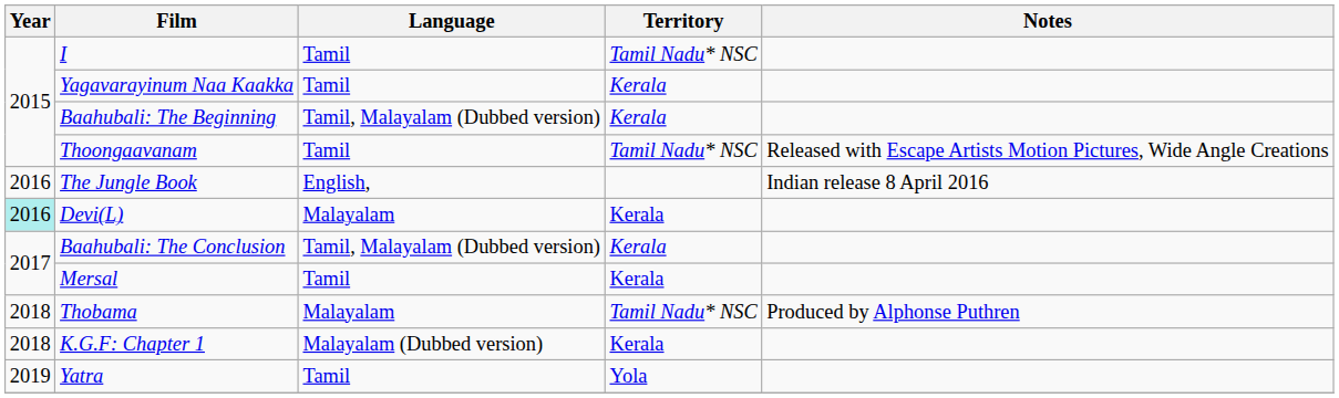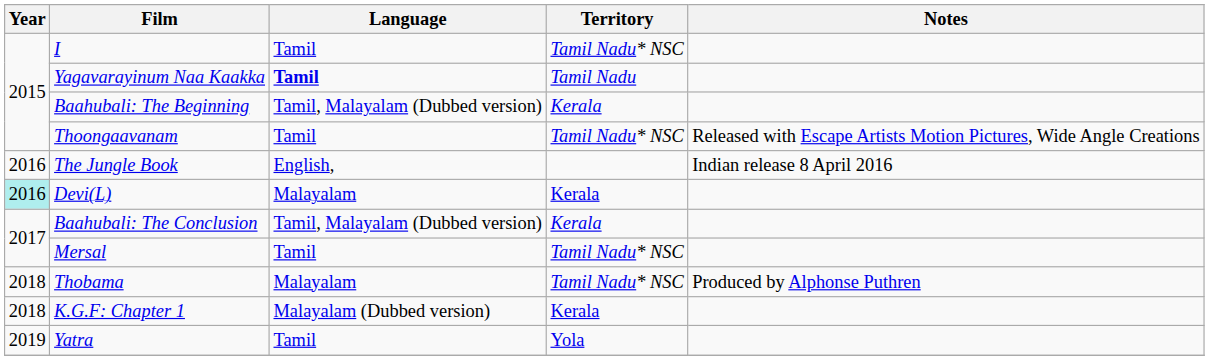 <table class="wikitable sortable">
 <tr style="background:#ccc;">
 <th>Year</th>
 <th>Film</th>
 <th>Language</th>
 <th>Territory</th>
 <th>Notes</th>
 </tr>
 <tr>
 <td rowspan ="4">2015</td>
 <td><em><a href='#'>I</a></em></td>
 <td><a href='#'>Tamil</a></td>
 <td><em><a href='#'>Tamil Nadu</a>* NSC</em></td>
 <td></td>
 </tr>
 <tr>
 <td><em><a href='#'>Yagavarayinum Naa Kaakka</a></em></td>
-<td><a href='#'>Tamil</a></td>
-<td><em><a href='#'>Kerala</a></em></td>
+<td><strong><a href='#'>Tamil</a></strong></td>
+<td><em><a href='#'>Tamil Nadu</a></em></td>
 <td></td>
 </tr>
 <tr>
 <td><em><a href='#'>Baahubali: The Beginning</a></em></td>
 <td><a href='#'>Tamil</a>, <a href='#'>Malayalam</a> (Dubbed version)</td>
 <td><em><a href='#'>Kerala</a></em></td>
 <td></td>
 </tr>
 <tr>
 <td><em><a href='#'>Thoongaavanam</a></em></td>
 <td><a href='#'>Tamil</a></td>
 <td><em><a href='#'>Tamil Nadu</a>* NSC</em></td>
 <td>Released with <a href='#'>Escape Artists Motion Pictures</a>, Wide Angle Creations</td>
 </tr>
 <tr>
 <td>2016</td>
 <td><em><a href='#'>The Jungle Book</a></em></td>
 <td><a href='#'>English</a>,</td>
 <td></td>
 <td>Indian release 8 April 2016</td>
 </tr>
 <tr>
 <td style="background: paleturquoise;">2016</td>
 <td><em><a href='#'>Devi(L)</a></em></td>
 <td><a href='#'>Malayalam</a></td>
 <td><a href='#'>Kerala</a></td>
 <td></td>
 </tr>
 <tr>
 <td rowspan ="2">2017</td>
 <td><em><a href='#'>Baahubali: The Conclusion</a></em></td>
 <td><a href='#'>Tamil</a>, <a href='#'>Malayalam</a> (Dubbed version)</td>
 <td><em><a href='#'>Kerala</a></em></td>
 <td></td>
 </tr>
 <tr>
 <td><em><a href='#'>Mersal</a></em></td>
 <td><a href='#'>Tamil</a></td>
-<td><a href='#'>Kerala</a></td>
+<td><em><a href='#'>Tamil Nadu</a>* NSC</em></td>
 <td></td>
 </tr>
 <tr>
 <td>2018</td>
 <td><em><a href='#'>Thobama</a></em><br></td>
 <td><a href='#'>Malayalam</a></td>
 <td><em><a href='#'>Tamil Nadu</a>* NSC</em></td>
 <td>Produced by <a href='#'>Alphonse Puthren</a></td>
 </tr>
 <tr>
 <td>2018</td>
 <td><em><a href='#'>K.G.F: Chapter 1</a></em></td>
 <td><a href='#'>Malayalam</a> (Dubbed version)</td>
 <td><a href='#'>Kerala</a></td>
 <td></td>
 </tr>
 <tr>
 <td>2019</td>
 <td><em><a href='#'>Yatra</a></em></td>
 <td><a href='#'>Tamil</a></td>
 <td><a href='#'>Yola</a></td>
 <td></td>
 </tr>
 <tr>
 </tr>
 </table>
